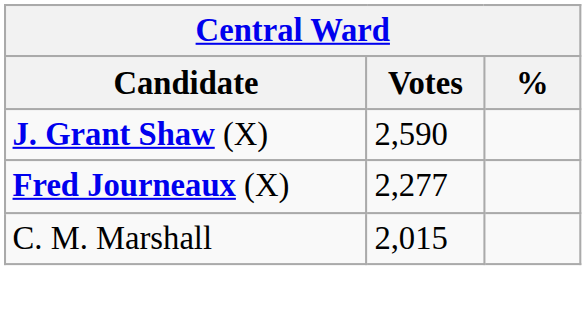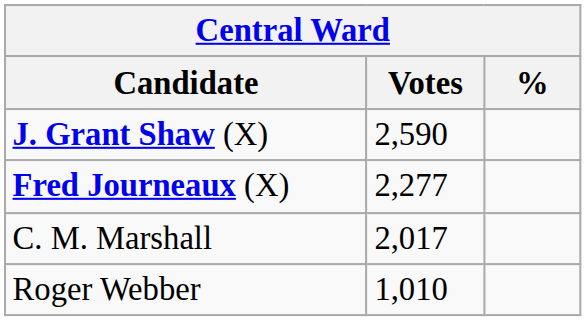 <table class="wikitable">
 <tr>
 <th colspan="3"><a href='#'>Central Ward</a></th>
 </tr>
 <tr>
 <th style="width: 170px">Candidate</th>
 <th style="width: 50px">Votes</th>
 <th style="width: 40px">%</th>
 </tr>
 <tr>
 <td><strong><a href='#'>J. Grant Shaw</a></strong> (X)</td>
 <td>2,590</td>
 <td></td>
 </tr>
 <tr>
 <td><strong><a href='#'>Fred Journeaux</a></strong> (X)</td>
 <td>2,277</td>
 <td></td>
 </tr>
 <tr>
 <td>C. M. Marshall</td>
-<td>2,015</td>
+<td>2,017</td>
+<td></td>
+</tr>
+<tr>
+<td>Roger Webber</td>
+<td>1,010</td>
 <td></td>
 </tr>
 </table>
